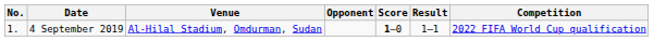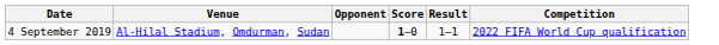 <table class="wikitable" style="font-size:100%;">
 <tr>
-<th>No.</th>
 <th>Date</th>
 <th>Venue</th>
 <th>Opponent</th>
 <th>Score</th>
 <th>Result</th>
 <th>Competition</th>
 </tr>
 <tr>
-<td>1.</td>
 <td>4 September 2019</td>
 <td><a href='#'>Al-Hilal Stadium</a>, <a href='#'>Omdurman</a>, <a href='#'>Sudan</a></td>
 <td></td>
 <td align=center><strong>1</strong>–0</td>
 <td align=center>1–1</td>
 <td><a href='#'>2022 FIFA World Cup qualification</a></td>
 </tr>
 </table>
